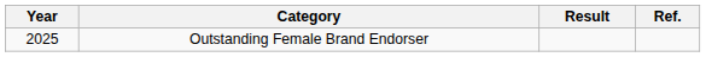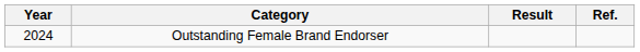 <table class="wikitable sortable"  style="text-align:center; width:60%;">
 <tr>
 <th>Year</th>
 <th>Category</th>
 <th>Result</th>
 <th>Ref.</th>
 </tr>
 <tr>
-<td>2025</td>
+<td>2024</td>
 <td>Outstanding Female Brand Endorser</td>
 <td></td>
 <td align="center"></td>
 </tr>
 </table>
